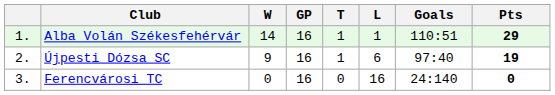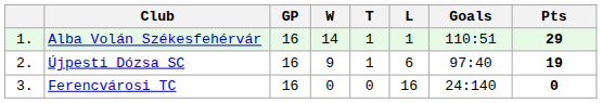 <table class="wikitable">
 <tr>
 <th width="30"></th>
 <th width="200">Club</th>
+<th width="30">GP</th>
 <th width="30">W</th>
-<th width="30">GP</th>
 <th width="30">T</th>
 <th width="30">L</th>
 <th width="70">Goals</th>
 <th width="70">Pts</th>
 </tr>
 <tr bgcolor="#e6fae6" align="center">
 <td>1.</td>
 <td align="left"><a href='#'>Alba Volán Székesfehérvár</a></td>
+<td>16</td>
 <td>14</td>
-<td>16</td>
 <td>1</td>
 <td>1</td>
 <td>110:51</td>
 <td><strong>29</strong></td>
 </tr>
 <tr bgcolor="#FFFFFF" align="center">
 <td>2.</td>
 <td align="left"><a href='#'>Újpesti Dózsa SC</a></td>
+<td>16</td>
 <td>9</td>
-<td>16</td>
 <td>1</td>
 <td>6</td>
 <td>97:40</td>
 <td><strong>19</strong></td>
 </tr>
 <tr bgcolor="#FFFFFF" align="center">
 <td>3.</td>
 <td align="left"><a href='#'>Ferencvárosi TC</a></td>
+<td>16</td>
 <td>0</td>
-<td>16</td>
 <td>0</td>
 <td>16</td>
 <td>24:140</td>
 <td><strong>0</strong></td>
 </tr>
 </table>
